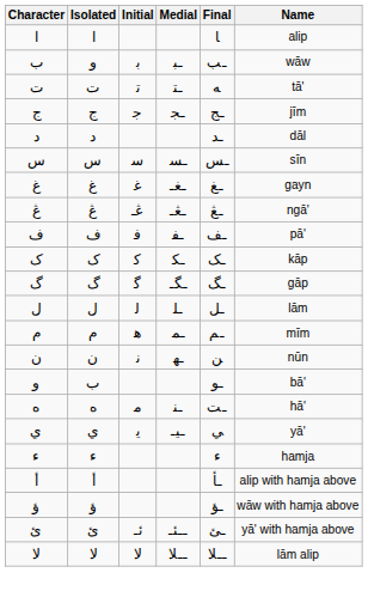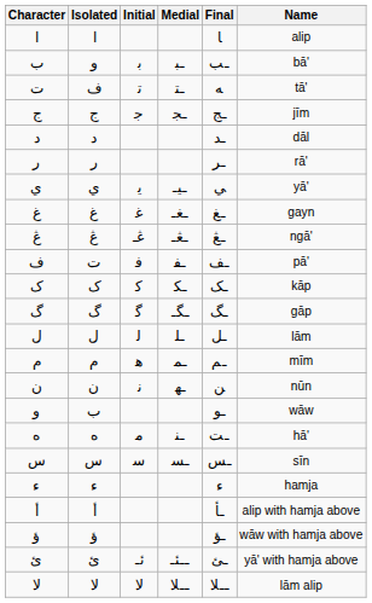 <table class="wikitable" style="text-align: center;">
 <tr style="font-size:small">
 <th>Character</th>
 <th>Isolated</th>
 <th>Initial</th>
 <th>Medial</th>
 <th>Final</th>
 <th>Name</th>
 </tr>
 <tr>
 <td>ا</td>
 <td>ﺍ</td>
 <td></td>
 <td></td>
 <td>ﺎ</td>
 <td style="font-size: small;">alip</td>
 </tr>
 <tr>
 <td>ب</td>
 <td>ﻭ</td>
 <td>ﺑ</td>
 <td>ـﺒ</td>
 <td>ـﺐ</td>
-<td style="font-size: small;">wāw</td>
+<td style="font-size: small;">bā'</td>
 </tr>
 <tr>
 <td>ت</td>
-<td>ﺕ</td>
+<td>ﻑ</td>
 <td>ﺗ</td>
 <td>ـﺘ</td>
 <td>ﻪ</td>
 <td style="font-size: small;">tā'</td>
 </tr>
 <tr>
 <td>ج</td>
 <td>ﺝ</td>
 <td>ﺟ</td>
 <td>ـﺠ</td>
 <td>ـﺞ</td>
 <td style="font-size: small;">jīm</td>
 </tr>
 <tr>
 <td>د</td>
 <td>د</td>
 <td></td>
 <td></td>
 <td>ـد</td>
 <td style="font-size: small;">dāl</td>
 </tr>
 <tr>
-<td>س</td>
-<td>ﺱ</td>
-<td>ﺳ</td>
-<td>ـﺴ</td>
-<td>ـﺲ</td>
-<td style="font-size: small;">sīn</td>
+<td>ر</td>
+<td>ﺭ</td>
+<td></td>
+<td></td>
+<td>ـر</td>
+<td style="font-size: small;">rā'</td>
+</tr>
+<tr>
+<td>ي</td>
+<td>ﻱ</td>
+<td>ﻳ</td>
+<td>ـﻴـ</td>
+<td>ﻲ</td>
+<td style="font-size: small;">yā'</td>
 </tr>
 <tr>
 <td>غ</td>
 <td>ﻍ</td>
 <td>ﻏ</td>
 <td>ـﻐـ</td>
 <td>ـﻎ</td>
 <td style="font-size: small;">gayn</td>
 </tr>
 <tr>
 <td>ڠ</td>
 <td>ڠ</td>
 <td>ڠـ</td>
 <td>ـڠـ</td>
 <td>ـڠ</td>
 <td style="font-size: small;">ngā'</td>
 </tr>
 <tr>
 <td>ف</td>
-<td>ﻑ</td>
+<td>ﺕ</td>
 <td>ﻓ</td>
 <td>ـﻔ</td>
 <td>ـﻒ</td>
 <td style="font-size: small;">pā'</td>
 </tr>
 <tr>
 <td>ک</td>
 <td>ک</td>
 <td>ﻛ</td>
 <td>ـﻜ</td>
 <td>ـک</td>
 <td style="font-size: small;">kāp</td>
 </tr>
 <tr>
 <td>گ</td>
 <td>گ</td>
 <td>ﮔ</td>
 <td>ـﮕـ</td>
 <td>ـﮓ</td>
 <td style="font-size: small;">gāp</td>
 </tr>
 <tr>
 <td>ل</td>
 <td>ﻝ</td>
 <td>ﻟ</td>
 <td>ـﻠ</td>
 <td>ـﻞ</td>
 <td style="font-size: small;">lām</td>
 </tr>
 <tr>
 <td>م</td>
 <td>ﻡ</td>
 <td>ﻫ</td>
 <td>ـﻤ</td>
 <td>ـﻢ</td>
 <td style="font-size: small;">mīm</td>
 </tr>
 <tr>
 <td>ن</td>
 <td>ﻥ</td>
 <td>ﻧ</td>
 <td>ـﻬ</td>
 <td>ﻦ</td>
 <td style="font-size: small;">nūn</td>
 </tr>
 <tr>
 <td>و</td>
 <td>ﺏ</td>
 <td></td>
 <td></td>
 <td>ـو</td>
-<td style="font-size: small;">bā'</td>
+<td style="font-size: small;">wāw</td>
 </tr>
 <tr>
 <td>ه</td>
 <td>ﻩ</td>
 <td>ﻣ</td>
 <td>ـﻨ</td>
 <td>ـﺖ</td>
 <td style="font-size: small;">hā'</td>
 </tr>
 <tr>
-<td>ي</td>
-<td>ﻱ</td>
-<td>ﻳ</td>
-<td>ـﻴـ</td>
-<td>ﻲ</td>
-<td style="font-size: small;">yā'</td>
+<td>س</td>
+<td>ﺱ</td>
+<td>ﺳ</td>
+<td>ـﺴ</td>
+<td>ـﺲ</td>
+<td style="font-size: small;">sīn</td>
 </tr>
 <tr>
 <td>ء</td>
 <td>ء</td>
 <td></td>
 <td></td>
 <td>ء</td>
 <td style="font-size: small;">hamja</td>
 </tr>
 <tr>
 <td>أ</td>
 <td>أ</td>
 <td></td>
 <td></td>
 <td>ـأ</td>
 <td style="font-size: small;">alip with hamja above</td>
 </tr>
 <tr>
 <td>ﺅ</td>
 <td>ﺅ</td>
 <td></td>
 <td></td>
 <td>ـﺆ</td>
 <td style="font-size: small;">wāw with hamja above</td>
 </tr>
 <tr>
 <td>ئ</td>
 <td>ئ</td>
 <td>ئـ</td>
 <td>ــئـ</td>
 <td>ـئ</td>
 <td style="font-size: small;">yā' with hamja above</td>
 </tr>
 <tr>
 <td>لا</td>
 <td>لا</td>
 <td>لا</td>
 <td>ــلا</td>
 <td>ــلا</td>
 <td style="font-size: small;">lām alip</td>
 </tr>
 </table>
